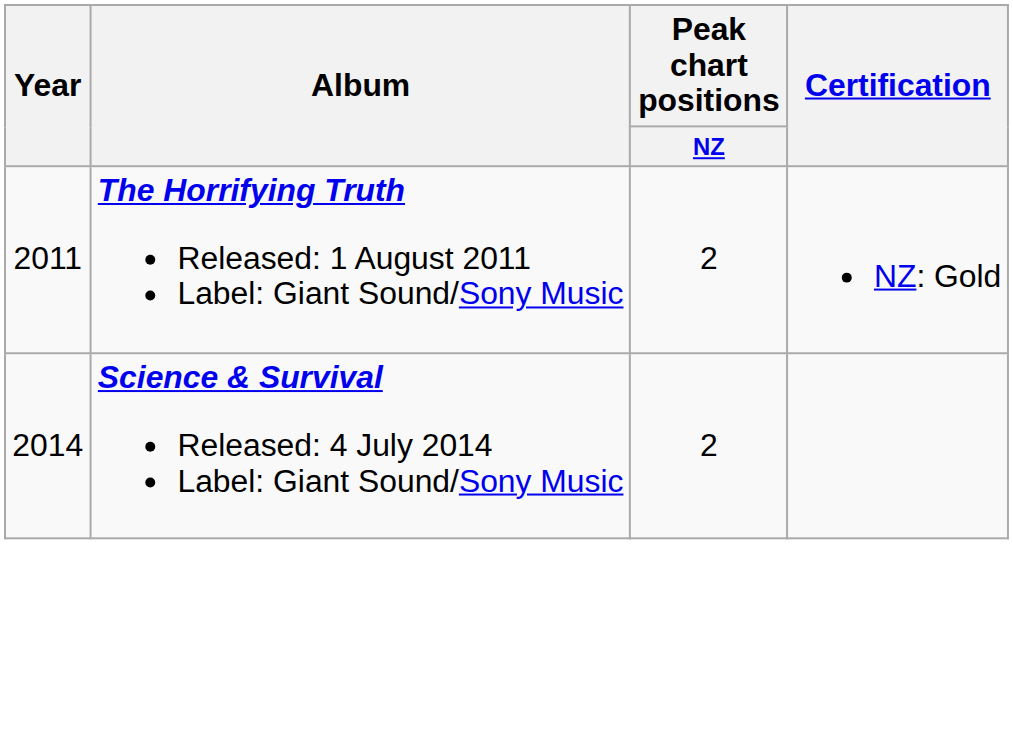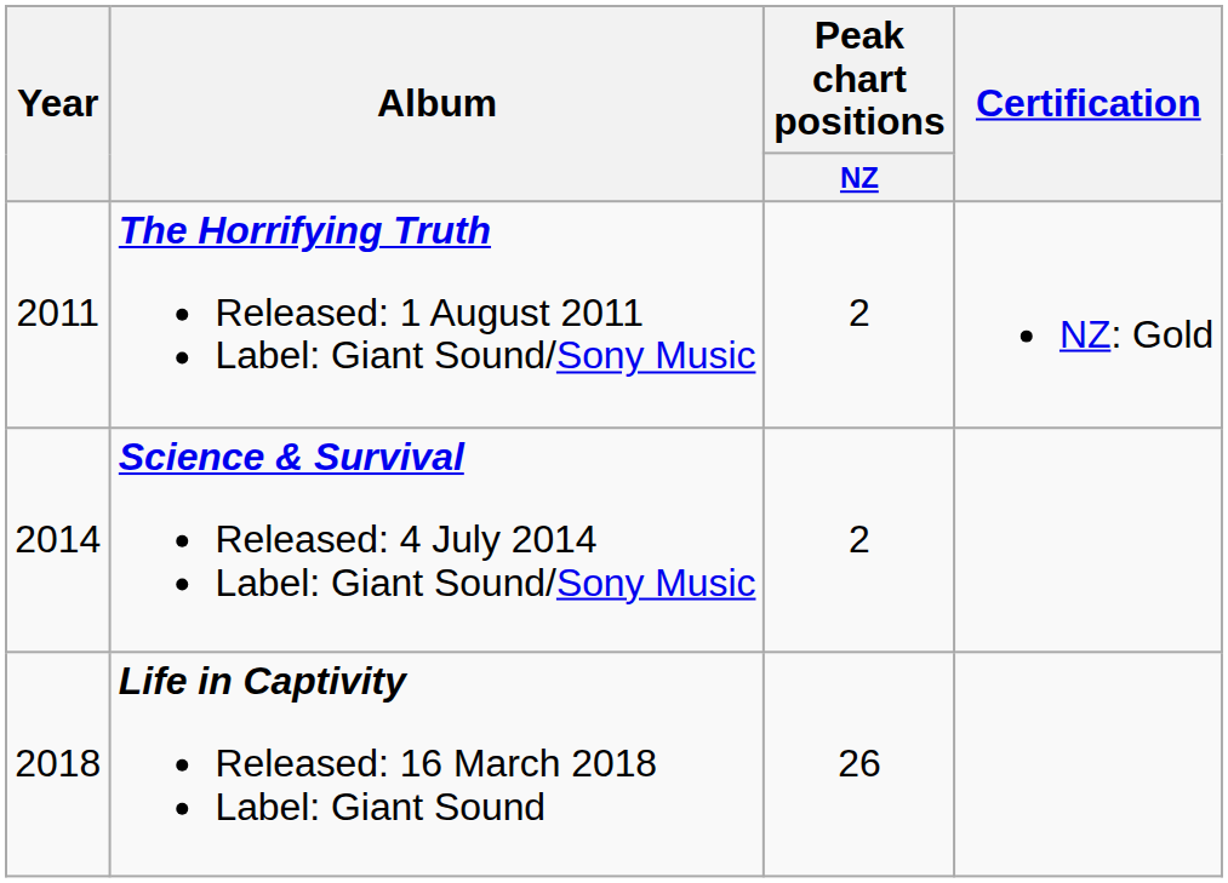 <table class="wikitable" style="text-align:center;">
 <tr>
 <th rowspan="2">Year</th>
 <th rowspan="2">Album</th>
 <th rowspan="1">Peak chart positions</th>
 <th rowspan="2"><a href='#'>Certification</a></th>
 </tr>
 <tr>
 <th style="width:4em;font-size:75%"><a href='#'>NZ</a><br></th>
 </tr>
 <tr>
 <td>2011</td>
 <td align="left"><strong><em><a href='#'>The Horrifying Truth</a></em></strong><br><ul><li>Released: 1 August 2011</li><li>Label: Giant Sound/<a href='#'>Sony Music</a></li></ul></td>
 <td>2</td>
 <td><br><ul><li><a href='#'>NZ</a>: Gold</li></ul></td>
 </tr>
 <tr>
 <td>2014</td>
 <td align="left"><strong><em><a href='#'>Science & Survival</a></em></strong><br><ul><li>Released: 4 July 2014</li><li>Label: Giant Sound/<a href='#'>Sony Music</a></li></ul></td>
 <td>2</td>
 <td></td>
 </tr>
+<tr>
+<td>2018</td>
+<td align="left"><strong><em>Life in Captivity</em></strong><br><ul><li>Released: 16 March 2018</li><li>Label: Giant Sound</li></ul></td>
+<td>26<br></td>
+<td></td>
+</tr>
 </table>
